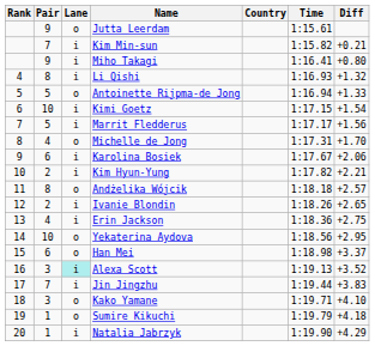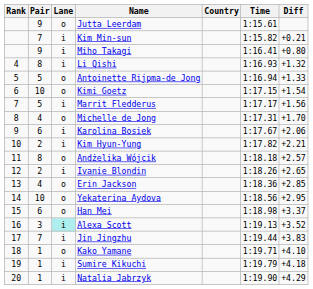 <table class="wikitable sortable" style="text-align:center">
 <tr>
 <th>Rank</th>
 <th>Pair</th>
 <th>Lane</th>
 <th>Name</th>
 <th>Country</th>
 <th>Time</th>
 <th>Diff</th>
 </tr>
 <tr>
 <td></td>
 <td>9</td>
 <td>o</td>
 <td align=left><a href='#'>Jutta Leerdam</a></td>
 <td align=left></td>
 <td>1:15.61</td>
 <td></td>
 </tr>
 <tr>
 <td></td>
 <td>7</td>
 <td>i</td>
 <td align=left><a href='#'>Kim Min-sun</a></td>
 <td align=left></td>
 <td>1:15.82</td>
 <td>+0.21</td>
 </tr>
 <tr>
 <td></td>
 <td>9</td>
 <td>i</td>
 <td align=left><a href='#'>Miho Takagi</a></td>
 <td align=left></td>
 <td>1:16.41</td>
 <td>+0.80</td>
 </tr>
 <tr>
 <td>4</td>
 <td>8</td>
 <td>i</td>
 <td align=left><a href='#'>Li Qishi</a></td>
 <td align=left></td>
 <td>1:16.93</td>
 <td>+1.32</td>
 </tr>
 <tr>
 <td>5</td>
 <td>5</td>
 <td>o</td>
 <td align=left><a href='#'>Antoinette Rijpma-de Jong</a></td>
 <td align=left></td>
 <td>1:16.94</td>
 <td>+1.33</td>
 </tr>
 <tr>
 <td>6</td>
 <td>10</td>
-<td>i</td>
+<td>o</td>
 <td align=left><a href='#'>Kimi Goetz</a></td>
 <td align=left></td>
 <td>1:17.15</td>
 <td>+1.54</td>
 </tr>
 <tr>
 <td>7</td>
 <td>5</td>
 <td>i</td>
 <td align=left><a href='#'>Marrit Fledderus</a></td>
 <td align=left></td>
 <td>1:17.17</td>
 <td>+1.56</td>
 </tr>
 <tr>
 <td>8</td>
 <td>4</td>
 <td>o</td>
 <td align=left><a href='#'>Michelle de Jong</a></td>
 <td align=left></td>
 <td>1:17.31</td>
 <td>+1.70</td>
 </tr>
 <tr>
 <td>9</td>
 <td>6</td>
 <td>i</td>
 <td align=left><a href='#'>Karolina Bosiek</a></td>
 <td align=left></td>
 <td>1:17.67</td>
 <td>+2.06</td>
 </tr>
 <tr>
 <td>10</td>
 <td>2</td>
 <td>i</td>
 <td align=left><a href='#'>Kim Hyun-Yung</a></td>
 <td align=left></td>
 <td>1:17.82</td>
 <td>+2.21</td>
 </tr>
 <tr>
 <td>11</td>
 <td>8</td>
 <td>o</td>
 <td align=left><a href='#'>Andżelika Wójcik</a></td>
 <td align=left></td>
 <td>1:18.18</td>
 <td>+2.57</td>
 </tr>
 <tr>
 <td>12</td>
 <td>2</td>
 <td>i</td>
 <td align=left><a href='#'>Ivanie Blondin</a></td>
 <td align=left></td>
 <td>1:18.26</td>
 <td>+2.65</td>
 </tr>
 <tr>
 <td>13</td>
 <td>4</td>
-<td>i</td>
+<td>o</td>
 <td align=left><a href='#'>Erin Jackson</a></td>
 <td align=left></td>
 <td>1:18.36</td>
-<td>+2.75</td>
+<td>+2.85</td>
 </tr>
 <tr>
 <td>14</td>
 <td>10</td>
 <td>o</td>
 <td align=left><a href='#'>Yekaterina Aydova</a></td>
 <td align=left></td>
 <td>1:18.56</td>
 <td>+2.95</td>
 </tr>
 <tr>
 <td>15</td>
 <td>6</td>
 <td>o</td>
 <td align=left><a href='#'>Han Mei</a></td>
 <td align=left></td>
 <td>1:18.98</td>
 <td>+3.37</td>
 </tr>
 <tr>
 <td>16</td>
 <td>3</td>
 <td style="background: paleturquoise;">i</td>
 <td align=left><a href='#'>Alexa Scott</a></td>
 <td align=left></td>
 <td>1:19.13</td>
 <td>+3.52</td>
 </tr>
 <tr>
 <td>17</td>
 <td>7</td>
 <td>i</td>
 <td align=left><a href='#'>Jin Jingzhu</a></td>
 <td align=left></td>
 <td>1:19.44</td>
 <td>+3.83</td>
 </tr>
 <tr>
 <td>18</td>
-<td>3</td>
+<td>1</td>
 <td>o</td>
 <td align=left><a href='#'>Kako Yamane</a></td>
 <td align=left></td>
 <td>1:19.71</td>
 <td>+4.10</td>
 </tr>
 <tr>
 <td>19</td>
 <td>1</td>
-<td>o</td>
+<td>i</td>
 <td align=left><a href='#'>Sumire Kikuchi</a></td>
 <td align=left></td>
 <td>1:19.79</td>
 <td>+4.18</td>
 </tr>
 <tr>
 <td>20</td>
 <td>1</td>
 <td>i</td>
 <td align=left><a href='#'>Natalia Jabrzyk</a></td>
 <td align=left></td>
 <td>1:19.90</td>
 <td>+4.29</td>
 </tr>
 </table>
